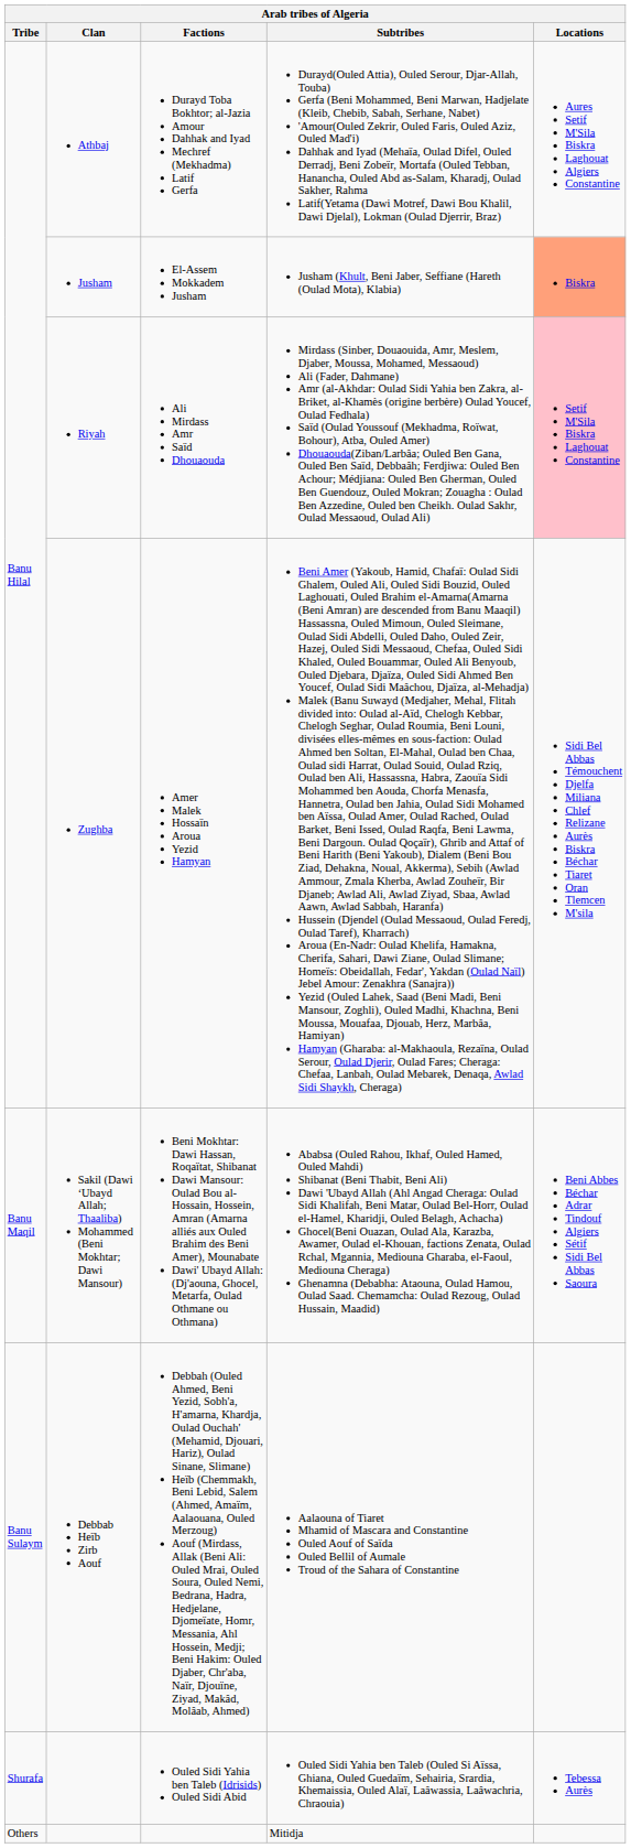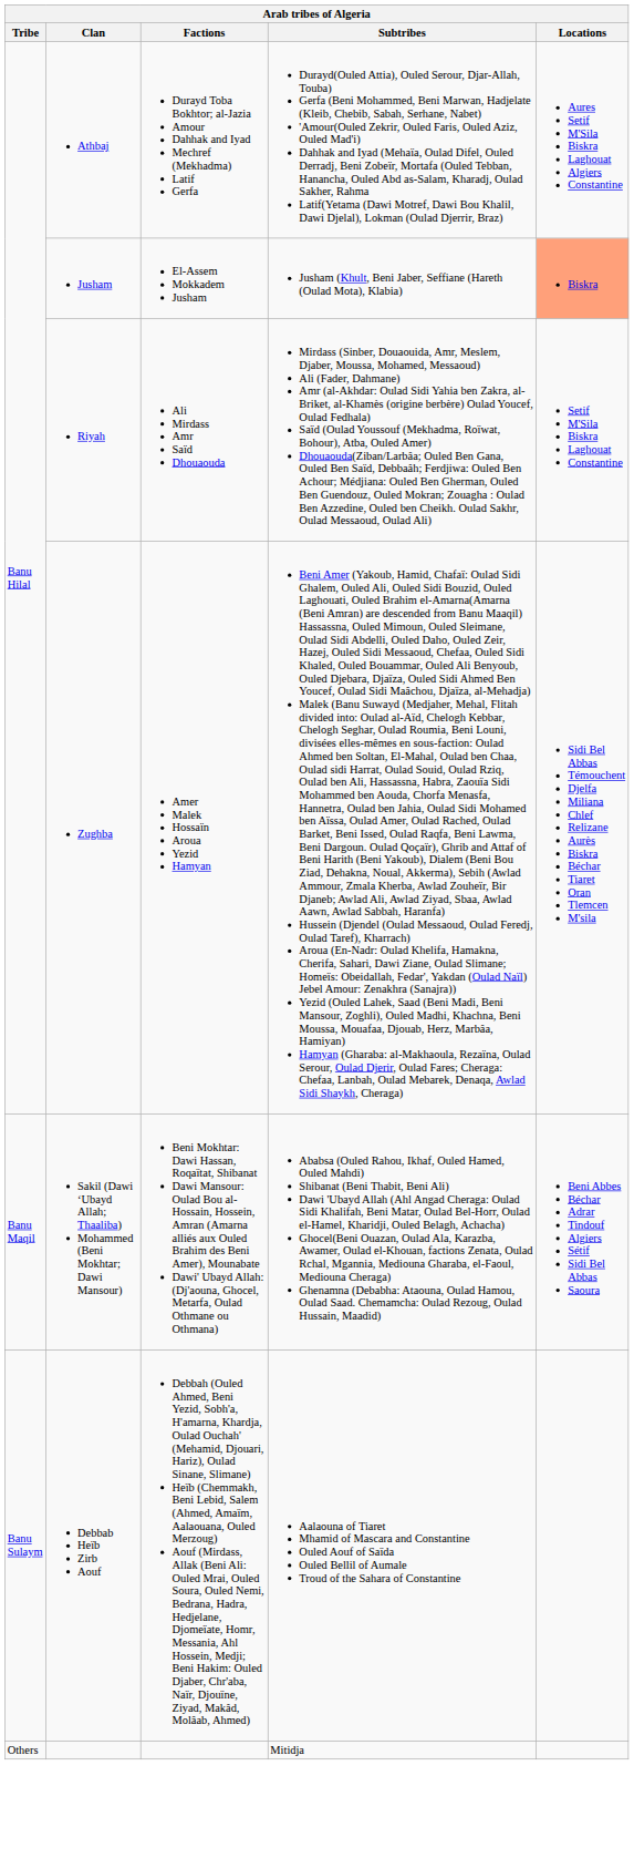 <table class="wikitable">
 <tr>
 <th colspan="5">Arab tribes of Algeria</th>
 </tr>
 <tr>
 <th>Tribe</th>
 <th>Clan</th>
 <th>Factions</th>
 <th>Subtribes</th>
 <th>Locations</th>
 </tr>
 <tr>
 <td rowspan="4"><a href='#'>Banu Hilal</a></td>
 <td><br><ul><li><a href='#'>Athbaj</a></li></ul></td>
 <td><br><ul><li>Durayd Toba Bokhtor; al-Jazia</li><li>Amour</li><li>Dahhak and Iyad</li><li>Mechref (Mekhadma)</li><li>Latif</li><li>Gerfa</li></ul></td>
 <td><br><ul><li>Durayd(Ouled Attia), Ouled Serour, Djar-Allah, Touba)</li><li>Gerfa (Beni Mohammed, Beni Marwan, Hadjelate (Kleib, Chebib, Sabah, Serhane, Nabet)</li><li>'Amour(Ouled Zekrir, Ouled Faris, Ouled Aziz, Ouled Mad'i)</li><li>Dahhak and Iyad (Mehaïa, Oulad Difel, Ouled Derradj, Beni Zobeïr, Mortafa (Ouled Tebban, Hanancha, Ouled Abd as-Salam, Kharadj, Oulad Sakher, Rahma</li><li>Latif(Yetama (Dawi Motref, Dawi Bou Khalil, Dawi Djelal), Lokman (Oulad Djerrir, Braz)</li></ul></td>
 <td><br><ul><li><a href='#'>Aures</a></li><li><a href='#'>Setif</a></li><li><a href='#'>M'Sila</a></li><li><a href='#'>Biskra</a></li><li><a href='#'>Laghouat</a></li><li><a href='#'>Algiers</a></li><li><a href='#'>Constantine</a></li></ul></td>
 </tr>
 <tr>
 <td><br><ul><li><a href='#'>Jusham</a></li></ul></td>
 <td><br><ul><li>El-Assem</li><li>Mokkadem</li><li>Jusham</li></ul></td>
 <td><br><ul><li>Jusham (<a href='#'>Khult</a>, Beni Jaber, Seffiane (Hareth (Oulad Mota), Klabia)</li></ul></td>
 <td style="background: lightsalmon;"><br><ul><li><a href='#'>Biskra</a></li></ul></td>
 </tr>
 <tr>
 <td><br><ul><li><a href='#'>Riyah</a></li></ul></td>
 <td><br><ul><li>Ali</li><li>Mirdass</li><li>Amr</li><li>Saïd</li><li><a href='#'>Dhouaouda</a></li></ul></td>
 <td><br><ul><li>Mirdass (Sinber, Douaouida, Amr, Meslem, Djaber, Moussa, Mohamed, Messaoud)</li><li>Ali (Fader, Dahmane)</li><li>Amr (al-Akhdar: Oulad Sidi Yahia ben Zakra, al-Briket, al-Khamès (origine berbère) Oulad Youcef, Oulad Fedhala)</li><li>Saïd (Oulad Youssouf (Mekhadma, Roïwat, Bohour), Atba, Ouled Amer)</li><li><a href='#'>Dhouaouda</a>(Ziban/Larbâa; Ouled Ben Gana, Ouled Ben Saïd, Debbaâh; Ferdjiwa: Ouled Ben Achour; Médjiana: Ouled Ben Gherman, Ouled Ben Guendouz, Ouled Mokran; Zouagha : Oulad Ben Azzedine, Ouled ben Cheikh. Oulad Sakhr, Oulad Messaoud, Oulad Ali)</li></ul></td>
-<td style="background: pink;"><br><ul><li><a href='#'>Setif</a></li><li><a href='#'>M'Sila</a></li><li><a href='#'>Biskra</a></li><li><a href='#'>Laghouat</a></li><li><a href='#'>Constantine</a></li></ul></td>
+<td><br><ul><li><a href='#'>Setif</a></li><li><a href='#'>M'Sila</a></li><li><a href='#'>Biskra</a></li><li><a href='#'>Laghouat</a></li><li><a href='#'>Constantine</a></li></ul></td>
 </tr>
 <tr>
 <td><br><ul><li><a href='#'>Zughba</a></li></ul></td>
 <td><br><ul><li>Amer</li><li>Malek</li><li>Hossaïn</li><li>Aroua</li><li>Yezid</li><li><a href='#'>Hamyan</a></li></ul></td>
 <td><br><ul><li><a href='#'>Beni Amer</a> (Yakoub, Hamid, Chafaï: Oulad Sidi Ghalem, Ouled Ali, Ouled Sidi Bouzid, Ouled Laghouati, Ouled Brahim el-Amarna(Amarna (Beni Amran) are descended from Banu Maaqil) Hassassna, Ouled Mimoun, Ouled Sleimane, Oulad Sidi Abdelli, Ouled Daho, Ouled Zeir, Hazej, Ouled Sidi Messaoud, Chefaa, Ouled Sidi Khaled, Ouled Bouammar, Ouled Ali Benyoub, Ouled Djebara, Djaïza, Ouled Sidi Ahmed Ben Youcef, Oulad Sidi Maâchou, Djaïza, al-Mehadja)</li><li>Malek (Banu Suwayd (Medjaher, Mehal, Flitah divided into: Oulad al-Aïd, Chelogh Kebbar, Chelogh Seghar, Oulad Roumia, Beni Louni, divisées elles-mêmes en sous-faction: Oulad Ahmed ben Soltan, El-Mahal, Oulad ben Chaa, Oulad sidi Harrat, Oulad Souid, Oulad Rziq, Oulad ben Ali, Hassassna, Habra, Zaouïa Sidi Mohammed ben Aouda, Chorfa Menasfa, Hannetra, Oulad ben Jahia, Oulad Sidi Mohamed ben Aïssa, Oulad Amer, Oulad Rached, Oulad Barket, Beni Issed, Oulad Raqfa, Beni Lawma, Beni Dargoun. Oulad Qoçaïr), Ghrib and Attaf of Beni Harith (Beni Yakoub), Dialem (Beni Bou Ziad, Dehakna, Noual, Akkerma), Sebih (Awlad Ammour, Zmala Kherba, Awlad Zouheïr, Bir Djaneb; Awlad Ali, Awlad Ziyad, Sbaa, Awlad Aawn, Awlad Sabbah, Haranfa)</li><li>Hussein (Djendel (Oulad Messaoud, Oulad Feredj, Oulad Taref), Kharrach)</li><li>Aroua (En-Nadr: Oulad Khelifa, Hamakna, Cherifa, Sahari, Dawi Ziane, Oulad Slimane; Homeïs: Obeidallah, Fedar', Yakdan (<a href='#'>Oulad Naïl</a>) Jebel Amour: Zenakhra (Sanajra))</li><li>Yezid (Ouled Lahek, Saad (Beni Madi, Beni Mansour, Zoghli), Ouled Madhi, Khachna, Beni Moussa, Mouafaa, Djouab, Herz, Marbâa, Hamiyan)</li><li><a href='#'>Hamyan</a> (Gharaba: al-Makhaoula, Rezaïna, Oulad Serour, <a href='#'>Oulad Djerir</a>, Oulad Fares; Cheraga: Chefaa, Lanbah, Oulad Mebarek, Denaqa, <a href='#'>Awlad Sidi Shaykh</a>, Cheraga)</li></ul></td>
 <td><br><ul><li><a href='#'>Sidi Bel Abbas</a></li><li><a href='#'>Témouchent</a></li><li><a href='#'>Djelfa</a></li><li><a href='#'>Miliana</a></li><li><a href='#'>Chlef</a></li><li><a href='#'>Relizane</a></li><li><a href='#'>Aurès</a></li><li><a href='#'>Biskra</a></li><li><a href='#'>Béchar</a></li><li><a href='#'>Tiaret</a></li><li><a href='#'>Oran</a></li><li><a href='#'>Tlemcen</a></li><li><a href='#'>M'sila</a></li></ul></td>
 </tr>
 <tr>
 <td><a href='#'>Banu Maqil</a></td>
 <td><br><ul><li>Sakil (Dawi ‘Ubayd Allah; <a href='#'>Thaaliba</a>)</li><li>Mohammed (Beni Mokhtar; Dawi Mansour)</li></ul></td>
 <td><br><ul><li>Beni Mokhtar: Dawi Hassan, Roqaïtat, Shibanat</li><li>Dawi Mansour: Oulad Bou al-Hossain, Hossein, Amran (Amarna alliés aux Ouled Brahim des Beni Amer), Mounabate</li><li>Dawi' Ubayd Allah: (Dj'aouna, Ghocel, Metarfa, Oulad Othmane ou Othmana)</li></ul></td>
 <td><br><ul><li>Ababsa (Ouled Rahou, Ikhaf, Ouled Hamed, Ouled Mahdi)</li><li>Shibanat (Beni Thabit, Beni Ali)</li><li>Dawi 'Ubayd Allah (Ahl Angad Cheraga: Oulad Sidi Khalifah, Beni Matar, Oulad Bel-Horr, Oulad el-Hamel, Kharidji, Ouled Belagh, Achacha)</li><li>Ghocel(Beni Ouazan, Oulad Ala, Karazba, Awamer, Oulad el-Khouan, factions Zenata, Oulad Rchal, Mgannia, Mediouna Gharaba, el-Faoul, Mediouna Cheraga)</li><li>Ghenamna (Debabha: Ataouna, Oulad Hamou, Oulad Saad. Chemamcha: Oulad Rezoug, Oulad Hussain, Maadid)</li></ul></td>
 <td><br><ul><li><a href='#'>Beni Abbes</a></li><li><a href='#'>Béchar</a></li><li><a href='#'>Adrar</a></li><li><a href='#'>Tindouf</a></li><li><a href='#'>Algiers</a></li><li><a href='#'>Sétif</a></li><li><a href='#'>Sidi Bel Abbas</a></li><li><a href='#'>Saoura</a></li></ul></td>
 </tr>
 <tr>
 <td><a href='#'>Banu Sulaym</a></td>
 <td><br><ul><li>Debbab</li><li>Heïb</li><li>Zirb</li><li>Aouf</li></ul></td>
 <td><br><ul><li>Debbah (Ouled Ahmed, Beni Yezid, Sobh'a, H'amarna, Khardja, Oulad Ouchah' (Mehamid, Djouari, Hariz), Oulad Sinane, Slimane)</li><li>Heïb (Chemmakh, Beni Lebid, Salem (Ahmed, Amaïm, Aalaouana, Ouled Merzoug)</li><li>Aouf (Mirdass, Allak (Beni Ali: Ouled Mrai, Ouled Soura, Ouled Nemi, Bedrana, Hadra, Hedjelane, Djomeïate, Homr, Messania, Ahl Hossein, Medji; Beni Hakim: Ouled Djaber, Chr'aba, Naïr, Djouïne, Ziyad, Makâd, Molâab, Ahmed)</li></ul></td>
 <td><br><ul><li>Aalaouna of Tiaret</li><li>Mhamid of Mascara and Constantine</li><li>Ouled Aouf of Saïda</li><li>Ouled Bellil of Aumale</li><li>Troud of the Sahara of Constantine</li></ul></td>
 <td></td>
 </tr>
 <tr>
-<td><a href='#'>Shurafa</a></td>
-<td></td>
-<td><br><ul><li>Ouled Sidi Yahia ben Taleb (<a href='#'>Idrisids</a>)</li><li>Ouled Sidi Abid</li></ul></td>
-<td><br><ul><li>Ouled Sidi Yahia ben Taleb (Ouled Si Aïssa, Ghiana, Ouled Guedaïm, Sehairia, Srardia, Khemaissia, Ouled Alaï, Laâwassia, Laâwachria, Chraouia)</li></ul></td>
-<td><br><ul><li><a href='#'>Tebessa</a></li><li><a href='#'>Aurès</a></li></ul></td>
-</tr>
-<tr>
 <td>Others</td>
 <td></td>
 <td></td>
 <td>Mitidja</td>
 <td></td>
 </tr>
 </table>
